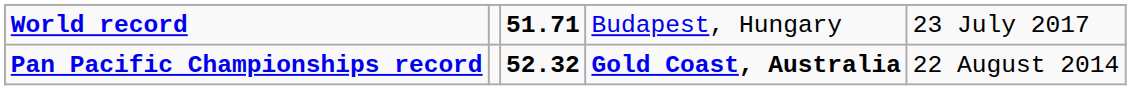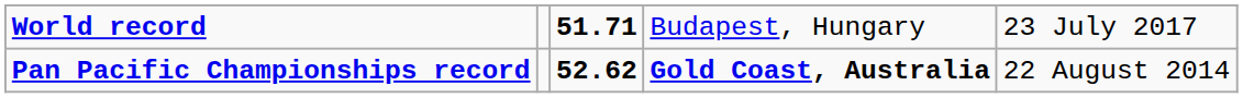 <table class="wikitable">
 <tr>
 <td><strong><a href='#'>World record</a></strong></td>
 <td></td>
 <td><strong>51.71</strong></td>
 <td><a href='#'>Budapest</a>, Hungary</td>
 <td>23 July 2017</td>
 </tr>
 <tr>
 <td><strong><a href='#'>Pan Pacific Championships record</a></strong></td>
 <td></td>
-<td><strong>52.32</strong></td>
+<td><strong>52.62</strong></td>
 <td><strong><a href='#'>Gold Coast</a>, Australia</strong></td>
 <td>22 August 2014</td>
 </tr>
 </table>
